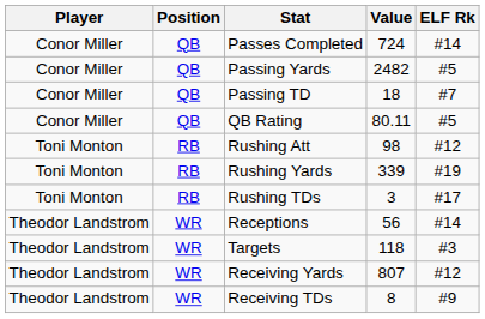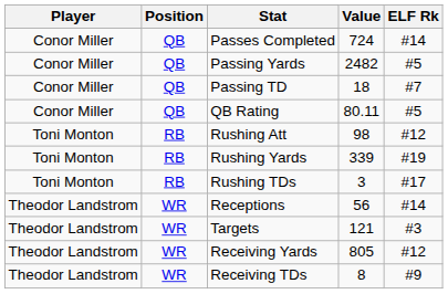 <table class="wikitable">
 <tr>
 <th>Player</th>
 <th>Position</th>
 <th>Stat</th>
 <th>Value</th>
 <th>ELF Rk</th>
 </tr>
 <tr>
 <td align="center">Conor Miller </td>
 <td align="center"><a href='#'>QB</a></td>
 <td>Passes Completed</td>
 <td align="center">724</td>
 <td align="center">#14</td>
 </tr>
 <tr>
 <td align="center">Conor Miller </td>
 <td align="center"><a href='#'>QB</a></td>
 <td>Passing Yards</td>
 <td align="center">2482</td>
 <td align="center">#5</td>
 </tr>
 <tr>
 <td align="center">Conor Miller </td>
 <td align="center"><a href='#'>QB</a></td>
 <td>Passing TD</td>
 <td align="center">18</td>
 <td align="center">#7</td>
 </tr>
 <tr>
 <td align="center">Conor Miller </td>
 <td align="center"><a href='#'>QB</a></td>
 <td>QB Rating</td>
 <td align="center">80.11</td>
 <td align="center">#5</td>
 </tr>
 <tr>
 <td align="center">Toni Monton </td>
 <td align="center"><a href='#'>RB</a></td>
 <td>Rushing Att</td>
 <td align="center">98</td>
 <td align="center">#12</td>
 </tr>
 <tr>
 <td align="center">Toni Monton </td>
 <td align="center"><a href='#'>RB</a></td>
 <td>Rushing Yards</td>
 <td align="center">339</td>
 <td align="center">#19</td>
 </tr>
 <tr>
 <td align="center">Toni Monton </td>
 <td align="center"><a href='#'>RB</a></td>
 <td>Rushing TDs</td>
 <td align="center">3</td>
 <td align="center">#17</td>
 </tr>
 <tr>
 <td align="center">Theodor Landstrom </td>
 <td align="center"><a href='#'>WR</a></td>
 <td>Receptions</td>
 <td align="center">56</td>
 <td align="center">#14</td>
 </tr>
 <tr>
 <td align="center">Theodor Landstrom </td>
 <td align="center"><a href='#'>WR</a></td>
 <td>Targets</td>
-<td align="center">118</td>
+<td align="center">121</td>
 <td align="center">#3</td>
 </tr>
 <tr>
 <td align="center">Theodor Landstrom </td>
 <td align="center"><a href='#'>WR</a></td>
 <td>Receiving Yards</td>
-<td align="center">807</td>
+<td align="center">805</td>
 <td align="center">#12</td>
 </tr>
 <tr>
 <td align="center">Theodor Landstrom </td>
 <td align="center"><a href='#'>WR</a></td>
 <td>Receiving TDs</td>
 <td align="center">8</td>
 <td align="center">#9</td>
 </tr>
 </table>
